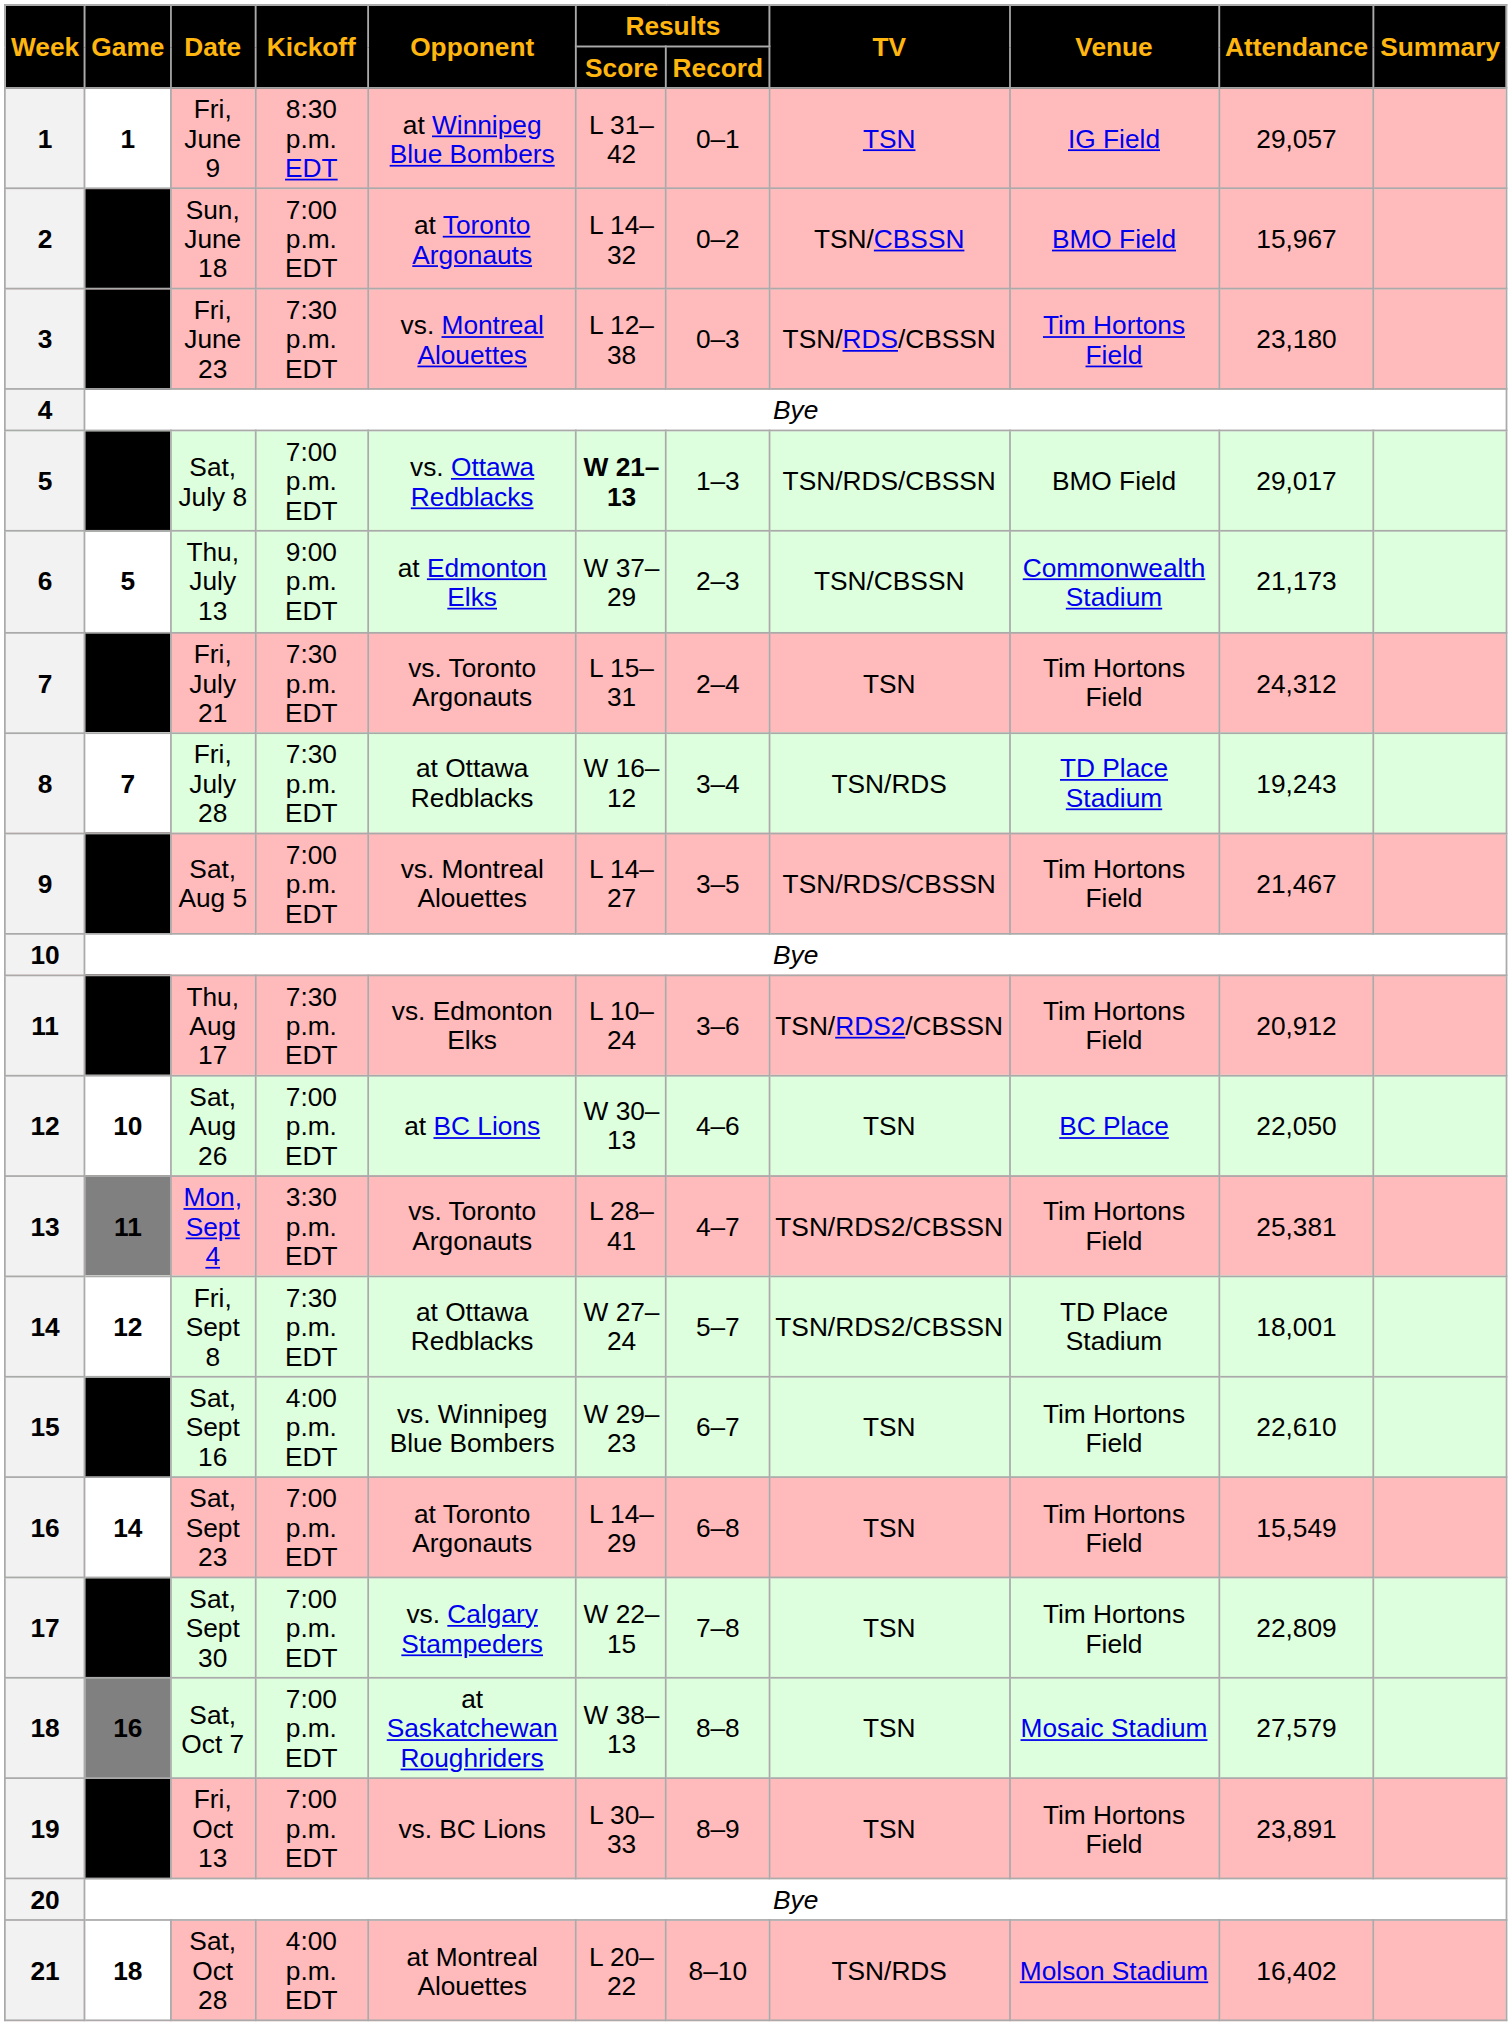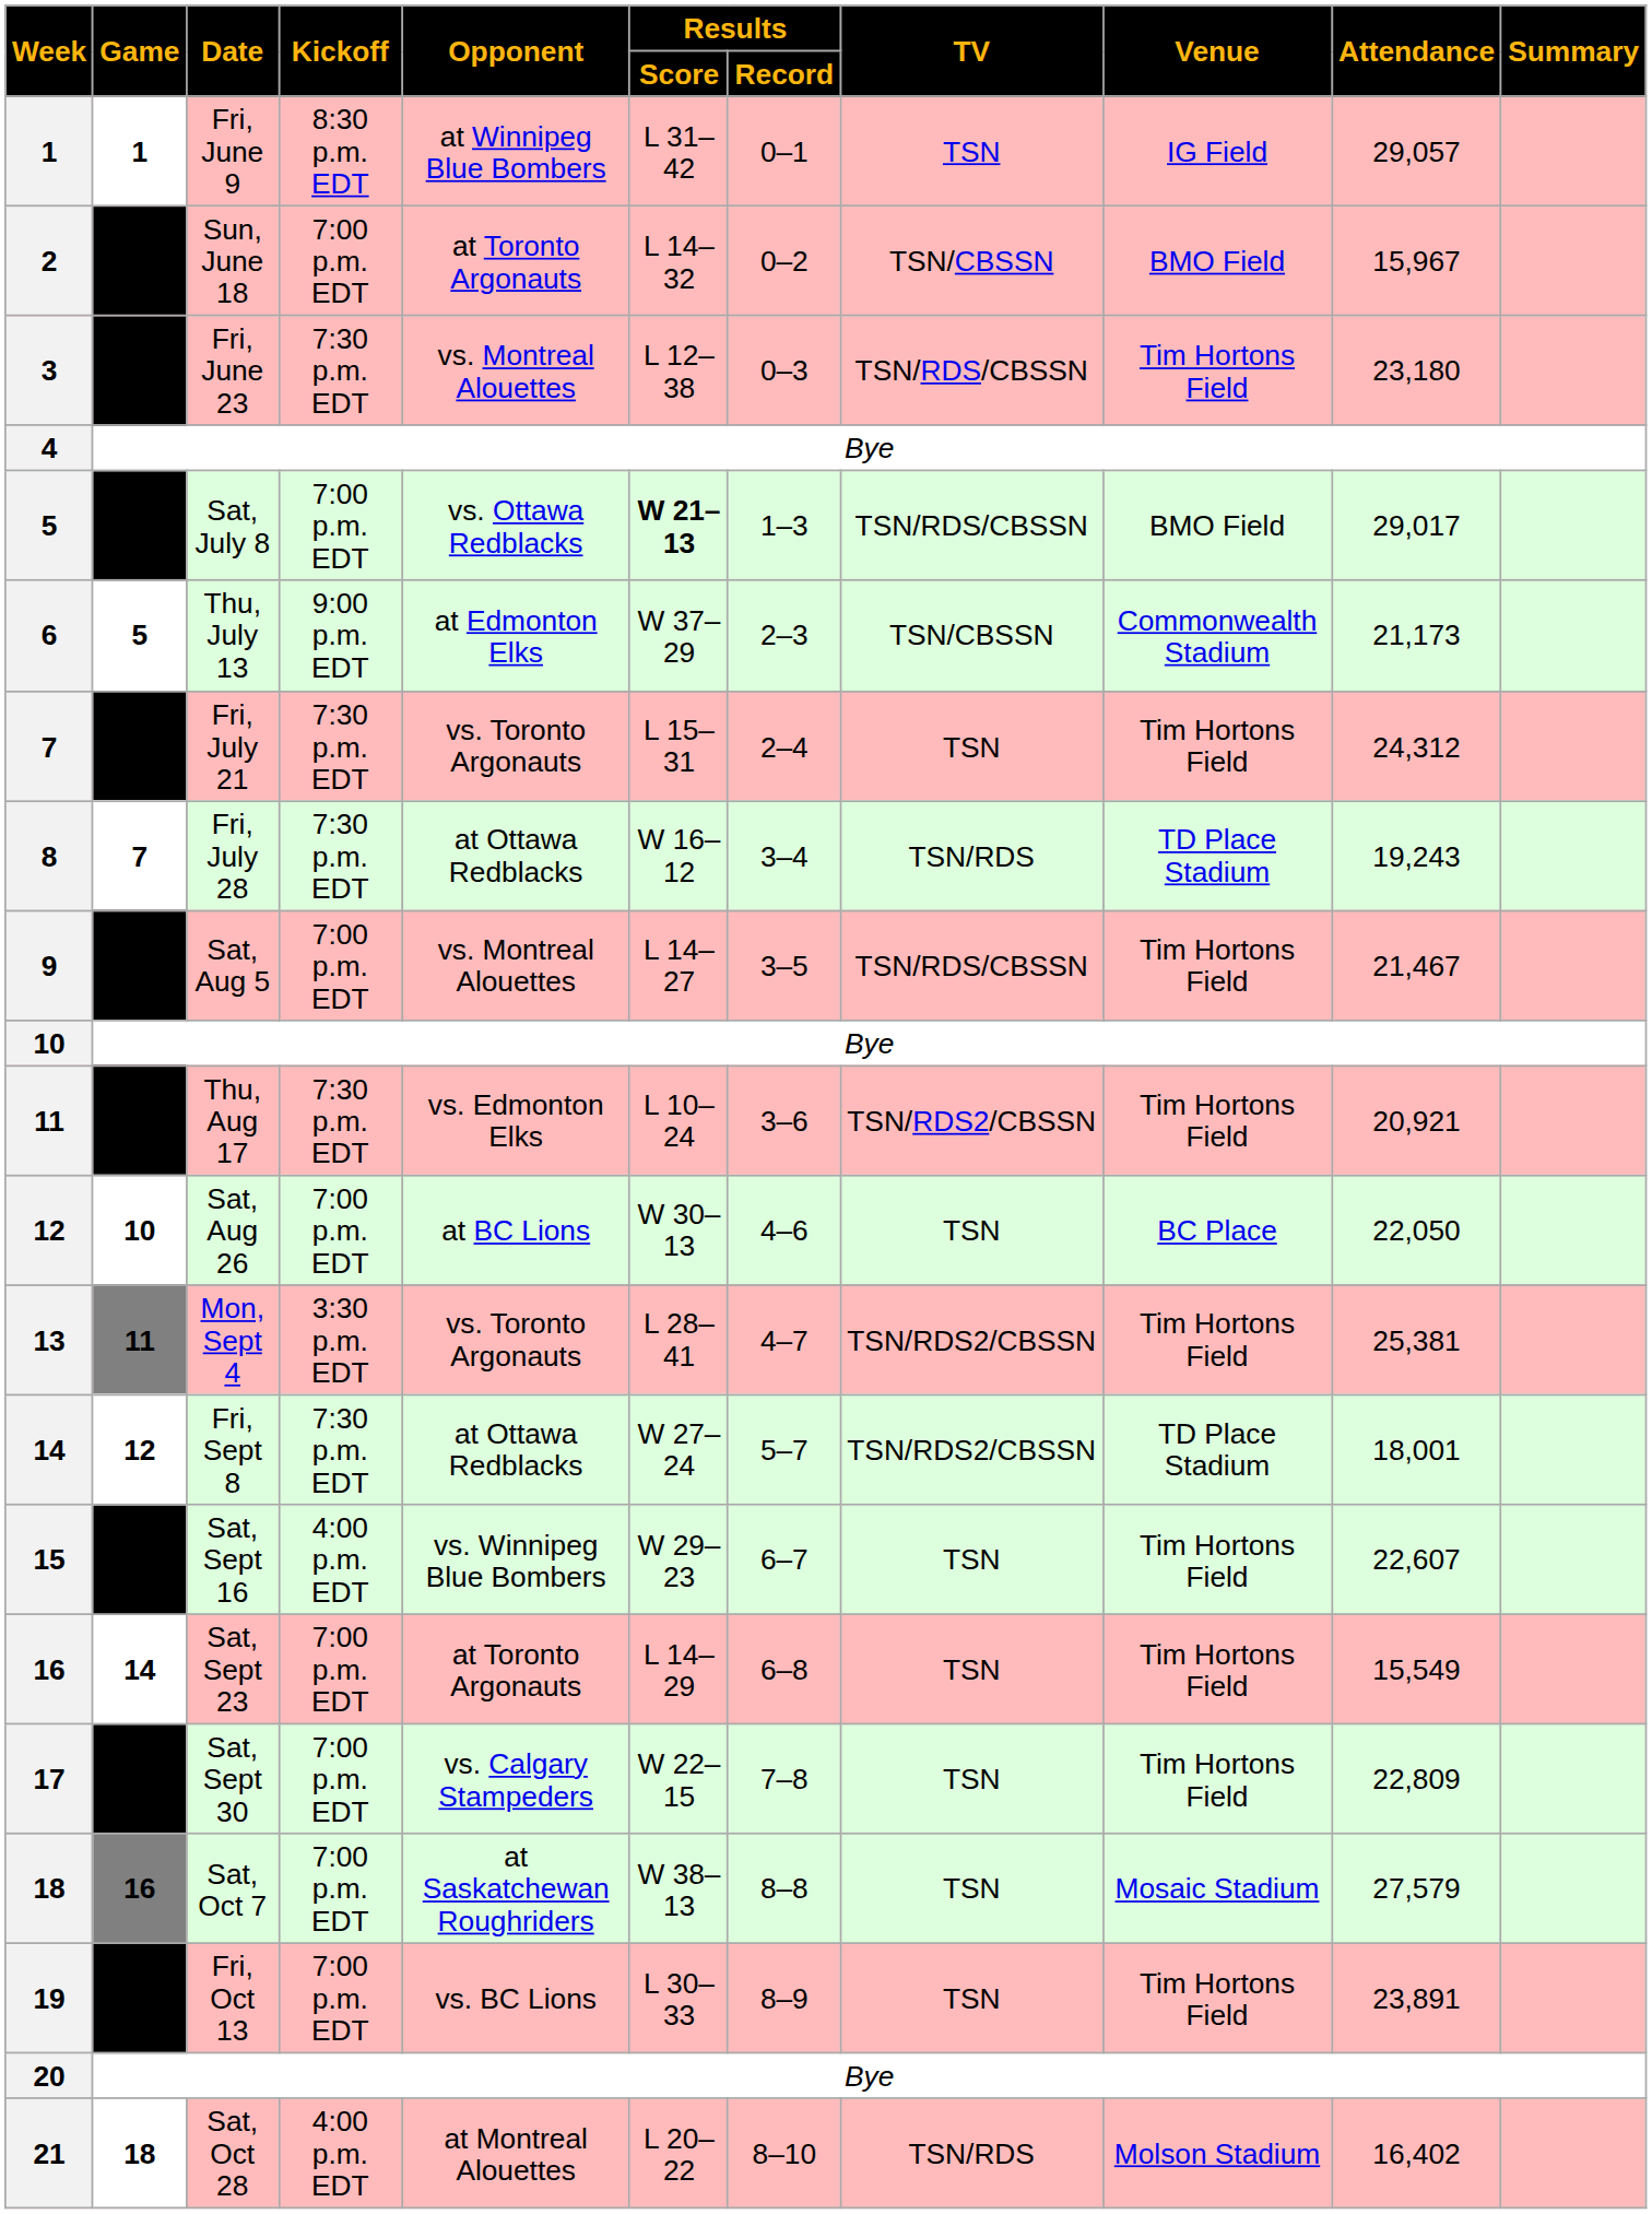 <table class="wikitable" style="font-size: 95%;">
 <tr>
 <th style="background:black;color:#FFB60F;" rowspan=2>Week</th>
 <th style="background:black;color:#FFB60F;" rowspan=2>Game</th>
 <th style="background:black;color:#FFB60F;" rowspan=2>Date</th>
 <th style="background:black;color:#FFB60F;" rowspan=2>Kickoff</th>
 <th style="background:black;color:#FFB60F;" rowspan=2>Opponent</th>
 <th style="background:black;color:#FFB60F;" colspan=2>Results</th>
 <th style="background:black;color:#FFB60F;" rowspan=2>TV</th>
 <th style="background:black;color:#FFB60F;" rowspan=2>Venue</th>
 <th style="background:black;color:#FFB60F;" rowspan=2>Attendance</th>
 <th style="background:black;color:#FFB60F;" rowspan=2>Summary</th>
 </tr>
 <tr>
 <th style="background:black;color:#FFB60F;">Score</th>
 <th style="background:black;color:#FFB60F;">Record</th>
 </tr>
 <tr align="center" bgcolor="ffbbbb">
 <th align="center"><strong>1</strong></th>
 <th style="text-align:center; background:white;"><span>1</span></th>
 <td align="center">Fri, June 9</td>
 <td align="center">8:30 p.m. <a href='#'>EDT</a></td>
 <td align="center">at <a href='#'>Winnipeg Blue Bombers</a></td>
 <td align="center">L 31–42</td>
 <td align="center">0–1</td>
 <td align="center"><a href='#'>TSN</a></td>
 <td align="center"><a href='#'>IG Field</a></td>
 <td align="center">29,057</td>
 <td align="center"></td>
 </tr>
 <tr align="center"= bgcolor="ffbbbb">
 <th align="center"><strong>2</strong></th>
 <th style="text-align:center; background:black;"><span>2</span></th>
 <td align="center">Sun, June 18</td>
 <td align="center">7:00 p.m. EDT</td>
 <td align="center">at <a href='#'>Toronto Argonauts</a></td>
 <td align="center">L 14–32</td>
 <td align="center">0–2</td>
 <td align="center">TSN/<a href='#'>CBSSN</a></td>
 <td align="center"><a href='#'>BMO Field</a></td>
 <td align="center">15,967</td>
 <td align="center"></td>
 </tr>
 <tr align="center"= bgcolor="ffbbbb">
 <th align="center"><strong>3</strong></th>
 <th style="text-align:center; background:black;"><span>3</span></th>
 <td align="center">Fri, June 23</td>
 <td align="center">7:30 p.m. EDT</td>
 <td align="center">vs. <a href='#'>Montreal Alouettes</a></td>
 <td align="center">L 12–38</td>
 <td align="center">0–3</td>
 <td align="center">TSN/<a href='#'>RDS</a>/CBSSN</td>
 <td align="center"><a href='#'>Tim Hortons Field</a></td>
 <td align="center">23,180</td>
 <td align="center"></td>
 </tr>
 <tr align="center"= bgcolor="ffffff">
 <th align="center"><strong>4</strong></th>
 <td colspan=10 align="center" valign="middle"><em>Bye</em></td>
 </tr>
 <tr align="center"= bgcolor="ddffdd">
 <th align="center"><strong>5</strong></th>
 <th style="text-align:center; background:black;"><span>4</span></th>
 <td align="center">Sat, July 8</td>
 <td align="center">7:00 p.m. EDT</td>
 <td align="center">vs. <a href='#'>Ottawa Redblacks</a></td>
 <td align="center"><strong>W 21–13</strong></td>
 <td align="center">1–3</td>
 <td align="center">TSN/RDS/CBSSN</td>
 <td align="center">BMO Field</td>
 <td align="center">29,017</td>
 <td align="center"></td>
 </tr>
 <tr align="center"= bgcolor="ddffdd">
 <th align="center"><strong>6</strong></th>
 <th style="text-align:center; background:white;"><span>5</span></th>
 <td align="center">Thu, July 13</td>
 <td align="center">9:00 p.m. EDT</td>
 <td align="center">at <a href='#'>Edmonton Elks</a></td>
 <td align="center">W 37–29</td>
 <td align="center">2–3</td>
 <td align="center">TSN/CBSSN</td>
 <td align="center"><a href='#'>Commonwealth Stadium</a></td>
 <td align="center">21,173</td>
 <td align="center"></td>
 </tr>
 <tr align="center"= bgcolor="ffbbbb">
 <th align="center"><strong>7</strong></th>
 <th style="text-align:center; background:black;"><span>6</span></th>
 <td align="center">Fri, July 21</td>
 <td align="center">7:30 p.m. EDT</td>
 <td align="center">vs. Toronto Argonauts</td>
 <td align="center">L 15–31</td>
 <td align="center">2–4</td>
 <td align="center">TSN</td>
 <td align="center">Tim Hortons Field</td>
 <td align="center">24,312</td>
 <td align="center"></td>
 </tr>
 <tr align="center"= bgcolor="ddffdd">
 <th align="center"><strong>8</strong></th>
 <th style="text-align:center; background:white;"><span>7</span></th>
 <td align="center">Fri, July 28</td>
 <td align="center">7:30 p.m. EDT</td>
 <td align="center">at Ottawa Redblacks</td>
 <td align="center">W 16–12</td>
 <td align="center">3–4</td>
 <td align="center">TSN/RDS</td>
 <td align="center"><a href='#'>TD Place Stadium</a></td>
 <td align="center">19,243</td>
 <td align="center"></td>
 </tr>
 <tr align="center"= bgcolor="ffbbbb">
 <th align="center"><strong>9</strong></th>
 <th style="text-align:center; background:black;"><span>8</span></th>
 <td align="center">Sat, Aug 5</td>
 <td align="center">7:00 p.m. EDT</td>
 <td align="center">vs. Montreal Alouettes</td>
 <td align="center">L 14–27</td>
 <td align="center">3–5</td>
 <td align="center">TSN/RDS/CBSSN</td>
 <td align="center">Tim Hortons Field</td>
 <td align="center">21,467</td>
 <td align="center"></td>
 </tr>
 <tr align="center"= bgcolor="ffffff">
 <th align="center"><strong>10</strong></th>
 <td colspan=10 align="center" valign="middle"><em>Bye</em></td>
 </tr>
 <tr align="center"= bgcolor="ffbbbb">
 <th align="center"><strong>11</strong></th>
 <th style="text-align:center; background:black;"><span>9</span></th>
 <td align="center">Thu, Aug 17</td>
 <td align="center">7:30 p.m. EDT</td>
 <td align="center">vs. Edmonton Elks</td>
 <td align="center">L 10–24</td>
 <td align="center">3–6</td>
 <td align="center">TSN/<a href='#'>RDS2</a>/CBSSN</td>
 <td align="center">Tim Hortons Field</td>
-<td align="center">20,912</td>
+<td align="center">20,921</td>
 <td align="center"></td>
 </tr>
 <tr align="center"= bgcolor="ddffdd">
 <th align="center"><strong>12</strong></th>
 <th style="text-align:center; background:white;"><span>10</span></th>
 <td align="center">Sat, Aug 26</td>
 <td align="center">7:00 p.m. EDT</td>
 <td align="center">at <a href='#'>BC Lions</a></td>
 <td align="center">W 30–13</td>
 <td align="center">4–6</td>
 <td align="center">TSN</td>
 <td align="center"><a href='#'>BC Place</a></td>
 <td align="center">22,050</td>
 <td align="center"></td>
 </tr>
 <tr align="center"= bgcolor="ffbbbb">
 <th align="center"><strong>13</strong></th>
 <th style="text-align:center; background:grey;"><span>11</span></th>
 <td align="center"><a href='#'>Mon, Sept 4</a></td>
 <td align="center">3:30 p.m. EDT</td>
 <td align="center">vs. Toronto Argonauts</td>
 <td align="center">L 28–41</td>
 <td align="center">4–7</td>
 <td align="center">TSN/RDS2/CBSSN</td>
 <td align="center">Tim Hortons Field</td>
 <td align="center">25,381</td>
 <td align="center"></td>
 </tr>
 <tr align="center"= bgcolor="ddffdd">
 <th align="center"><strong>14</strong></th>
 <th style="text-align:center; background:white;"><span>12</span></th>
 <td align="center">Fri, Sept 8</td>
 <td align="center">7:30 p.m. EDT</td>
 <td align="center">at Ottawa Redblacks</td>
 <td align="center">W 27–24</td>
 <td align="center">5–7</td>
 <td align="center">TSN/RDS2/CBSSN</td>
 <td align="center">TD Place Stadium</td>
 <td align="center">18,001</td>
 <td align="center"></td>
 </tr>
 <tr align="center"= bgcolor="ddffdd">
 <th align="center"><strong>15</strong></th>
 <th style="text-align:center; background:black;"><span>13</span></th>
 <td align="center">Sat, Sept 16</td>
 <td align="center">4:00 p.m. EDT</td>
 <td align="center">vs. Winnipeg Blue Bombers</td>
 <td align="center">W 29–23</td>
 <td align="center">6–7</td>
 <td align="center">TSN</td>
 <td align="center">Tim Hortons Field</td>
-<td align="center">22,610</td>
+<td align="center">22,607</td>
 <td align="center"></td>
 </tr>
 <tr align="center"= bgcolor="ffbbbb">
 <th align="center"><strong>16</strong></th>
 <th style="text-align:center; background:white;"><span>14</span></th>
 <td align="center">Sat, Sept 23</td>
 <td align="center">7:00 p.m. EDT</td>
 <td align="center">at Toronto Argonauts</td>
 <td align="center">L 14–29</td>
 <td align="center">6–8</td>
 <td align="center">TSN</td>
 <td align="center">Tim Hortons Field</td>
 <td align="center">15,549</td>
 <td align="center"></td>
 </tr>
 <tr align="center"= bgcolor="ddffdd">
 <th align="center"><strong>17</strong></th>
 <th style="text-align:center; background:black;"><span>15</span></th>
 <td align="center">Sat, Sept 30</td>
 <td align="center">7:00 p.m. EDT</td>
 <td align="center">vs. <a href='#'>Calgary Stampeders</a></td>
 <td align="center">W 22–15</td>
 <td align="center">7–8</td>
 <td align="center">TSN</td>
 <td align="center">Tim Hortons Field</td>
 <td align="center">22,809</td>
 <td align="center"></td>
 </tr>
 <tr align="center"= bgcolor="ddffdd">
 <th align="center"><strong>18</strong></th>
 <th style="text-align:center; background:grey;"><span>16</span></th>
 <td align="center">Sat, Oct 7</td>
 <td align="center">7:00 p.m. EDT</td>
 <td align="center">at <a href='#'>Saskatchewan Roughriders</a></td>
 <td align="center">W 38–13</td>
 <td align="center">8–8</td>
 <td align="center">TSN</td>
 <td align="center"><a href='#'>Mosaic Stadium</a></td>
 <td align="center">27,579</td>
 <td align="center"></td>
 </tr>
 <tr align="center"= bgcolor="ffbbbb">
 <th align="center"><strong>19</strong></th>
 <th style="text-align:center; background:black;"><span>17</span></th>
 <td align="center">Fri, Oct 13</td>
 <td align="center">7:00 p.m. EDT</td>
 <td align="center">vs. BC Lions</td>
 <td align="center">L 30–33</td>
 <td align="center">8–9</td>
 <td align="center">TSN</td>
 <td align="center">Tim Hortons Field</td>
 <td align="center">23,891</td>
 <td align="center"></td>
 </tr>
 <tr align="center"= bgcolor="ffffff">
 <th align="center"><strong>20</strong></th>
 <td colspan=10 align="center" valign="middle"><em>Bye</em></td>
 </tr>
 <tr align="center"= bgcolor="ffbbbb">
 <th align="center"><strong>21</strong></th>
 <th style="text-align:center; background:white;"><span>18</span></th>
 <td align="center">Sat, Oct 28</td>
 <td align="center">4:00 p.m. EDT</td>
 <td align="center">at Montreal Alouettes</td>
 <td align="center">L 20–22</td>
 <td align="center">8–10</td>
 <td align="center">TSN/RDS</td>
 <td align="center"><a href='#'>Molson Stadium</a></td>
 <td align="center">16,402</td>
 <td align="center"></td>
 </tr>
 </table>
